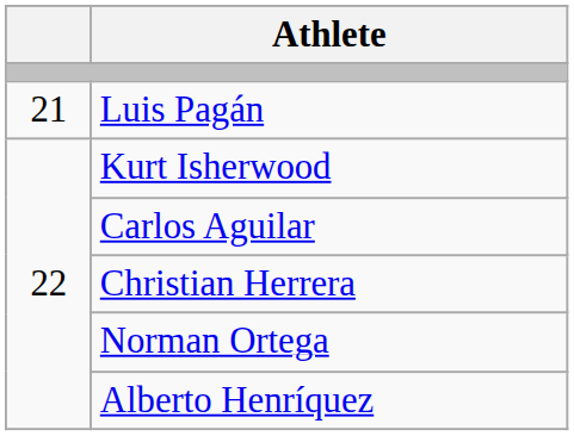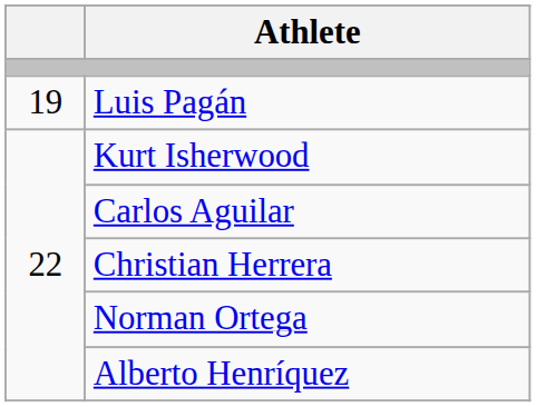 <table class="wikitable">
 <tr>
 <th width="30"></th>
 <th width="200">Athlete</th>
 </tr>
 <tr bgcolor="C0C0C0">
 <td colspan=2></td>
 </tr>
 <tr>
-<td align="center">21</td>
+<td align="center">19</td>
 <td> <a href='#'>Luis Pagán</a></td>
 </tr>
 <tr>
 <td align="center" rowspan=5>22</td>
 <td> <a href='#'>Kurt Isherwood</a></td>
 </tr>
 <tr>
 <td> <a href='#'>Carlos Aguilar</a></td>
 </tr>
 <tr>
 <td> <a href='#'>Christian Herrera</a></td>
 </tr>
 <tr>
 <td> <a href='#'>Norman Ortega</a></td>
 </tr>
 <tr>
 <td> <a href='#'>Alberto Henríquez</a></td>
 </tr>
 </table>
